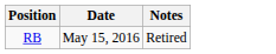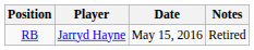 <table class="sortable wikitable">
 <tr>
 <th>Position</th>
+<th>Player</th>
 <th>Date</th>
 <th>Notes</th>
 </tr>
 <tr style="text-align:center;">
 <td><a href='#'>RB</a></td>
+<td><a href='#'>Jarryd Hayne</a></td>
 <td>May 15, 2016</td>
 <td>Retired</td>
 </tr>
 </table>
